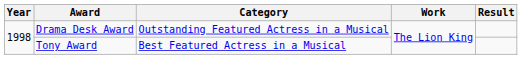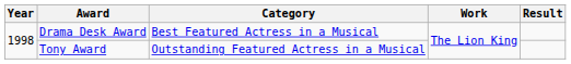 <table class="wikitable">
 <tr>
 <th>Year</th>
 <th>Award</th>
 <th>Category</th>
 <th>Work</th>
 <th>Result</th>
 </tr>
 <tr>
 <td rowspan=2>1998</td>
 <td><a href='#'>Drama Desk Award</a></td>
-<td><a href='#'>Outstanding Featured Actress in a Musical</a></td>
+<td><a href='#'>Best Featured Actress in a Musical</a></td>
 <td rowspan=2><a href='#'>The Lion King</a></td>
 <td></td>
 </tr>
 <tr>
 <td><a href='#'>Tony Award</a></td>
-<td><a href='#'>Best Featured Actress in a Musical</a></td>
+<td><a href='#'>Outstanding Featured Actress in a Musical</a></td>
 <td></td>
 </tr>
 </table>
